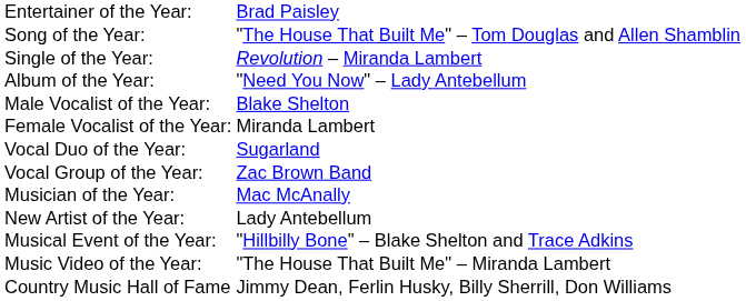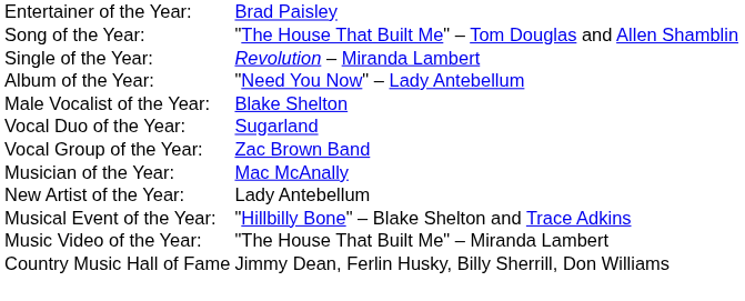 <table cellspacing="0" border="0" cellpadding="1">
 <tr>
 <td>Entertainer of the Year:</td>
 <td></td>
 <td><a href='#'>Brad Paisley</a></td>
 </tr>
 <tr>
 <td>Song of the Year:</td>
 <td></td>
 <td>"<a href='#'>The House That Built Me</a>" – <a href='#'>Tom Douglas</a> and <a href='#'>Allen Shamblin</a></td>
 </tr>
 <tr>
 <td>Single of the Year:</td>
 <td></td>
 <td><em><a href='#'>Revolution</a></em> – <a href='#'>Miranda Lambert</a></td>
 </tr>
 <tr>
 <td>Album of the Year:</td>
 <td></td>
 <td>"<a href='#'>Need You Now</a>" – <a href='#'>Lady Antebellum</a></td>
 </tr>
 <tr>
 <td>Male Vocalist of the Year:</td>
 <td></td>
 <td><a href='#'>Blake Shelton</a></td>
-</tr>
-<tr>
-<td>Female Vocalist of the Year:</td>
-<td></td>
-<td>Miranda Lambert</td>
 </tr>
 <tr>
 <td>Vocal Duo of the Year:</td>
 <td></td>
 <td><a href='#'>Sugarland</a></td>
 </tr>
 <tr>
 <td>Vocal Group of the Year:</td>
 <td></td>
 <td><a href='#'>Zac Brown Band</a></td>
 </tr>
 <tr>
 <td>Musician of the Year:</td>
 <td></td>
 <td><a href='#'>Mac McAnally</a></td>
 </tr>
 <tr>
 <td>New Artist of the Year:</td>
 <td></td>
 <td>Lady Antebellum</td>
 </tr>
 <tr>
 <td>Musical Event of the Year:</td>
 <td></td>
 <td>"<a href='#'>Hillbilly Bone</a>" – Blake Shelton and <a href='#'>Trace Adkins</a></td>
 </tr>
 <tr>
 <td>Music Video of the Year:</td>
 <td></td>
 <td>"The House That Built Me" – Miranda Lambert</td>
 </tr>
 <tr>
 <td>Country Music Hall of Fame</td>
 <td></td>
 <td>Jimmy Dean, Ferlin Husky, Billy Sherrill, Don Williams</td>
 </tr>
 </table>
